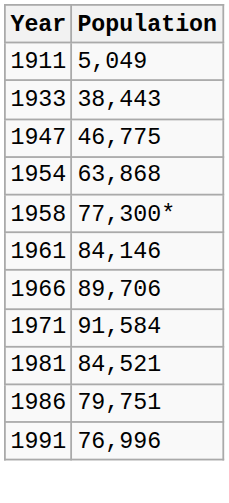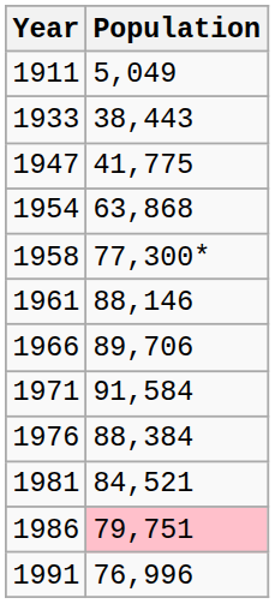 <table class="wikitable">
 <tr>
 <th>Year</th>
 <th>Population</th>
 </tr>
 <tr>
 <td>1911</td>
 <td>5,049</td>
 </tr>
 <tr>
 <td>1933</td>
 <td>38,443</td>
 </tr>
 <tr>
 <td>1947</td>
-<td>46,775</td>
+<td>41,775</td>
 </tr>
 <tr>
 <td>1954</td>
 <td>63,868</td>
 </tr>
 <tr>
 <td>1958</td>
 <td>77,300*</td>
 </tr>
 <tr>
 <td>1961</td>
-<td>84,146</td>
+<td>88,146</td>
 </tr>
 <tr>
 <td>1966</td>
 <td>89,706</td>
 </tr>
 <tr>
 <td>1971</td>
 <td>91,584</td>
 </tr>
 <tr>
+<td>1976</td>
+<td>88,384</td>
+</tr>
+<tr>
 <td>1981</td>
 <td>84,521</td>
 </tr>
 <tr>
 <td>1986</td>
-<td>79,751</td>
+<td style="background: pink;">79,751</td>
 </tr>
 <tr>
 <td>1991</td>
 <td>76,996</td>
 </tr>
 </table>
